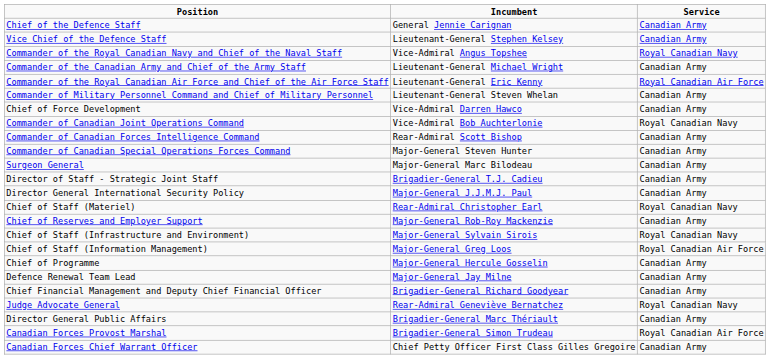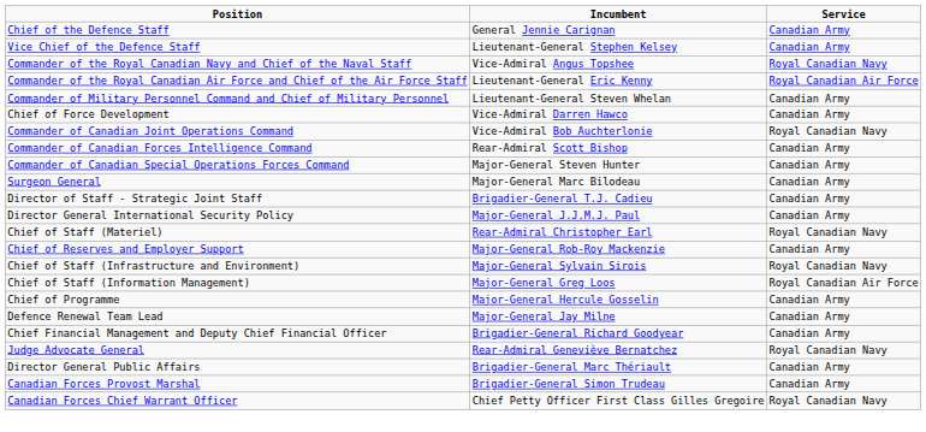 <table class=wikitable align="center">
 <tr>
 <td align="center"><strong>Position</strong></td>
 <td align="center"><strong>Incumbent</strong></td>
 <td align="center"><strong>Service</strong></td>
 </tr>
 <tr>
 <td><a href='#'>Chief of the Defence Staff</a></td>
 <td>General <a href='#'>Jennie Carignan</a></td>
 <td><a href='#'>Canadian Army</a></td>
 </tr>
 <tr>
 <td><a href='#'>Vice Chief of the Defence Staff</a></td>
 <td>Lieutenant-General <a href='#'>Stephen Kelsey</a></td>
 <td><a href='#'>Canadian Army</a></td>
 </tr>
 <tr>
 <td><a href='#'>Commander of the Royal Canadian Navy and Chief of the Naval Staff</a></td>
 <td>Vice-Admiral <a href='#'>Angus Topshee</a></td>
 <td><a href='#'>Royal Canadian Navy</a></td>
-</tr>
-<tr>
-<td><a href='#'>Commander of the Canadian Army and Chief of the Army Staff</a></td>
-<td>Lieutenant-General <a href='#'>Michael Wright</a></td>
-<td>Canadian Army</td>
 </tr>
 <tr>
 <td><a href='#'>Commander of the Royal Canadian Air Force and Chief of the Air Force Staff</a></td>
 <td>Lieutenant-General <a href='#'>Eric Kenny</a></td>
 <td><a href='#'>Royal Canadian Air Force</a></td>
 </tr>
 <tr>
 <td><a href='#'>Commander of Military Personnel Command and Chief of Military Personnel</a></td>
 <td>Lieutenant-General Steven Whelan</td>
 <td>Canadian Army</td>
 </tr>
 <tr>
 <td>Chief of Force Development</td>
 <td>Vice-Admiral <a href='#'>Darren Hawco</a></td>
 <td>Canadian Army</td>
 </tr>
 <tr>
 <td><a href='#'>Commander of Canadian Joint Operations Command</a></td>
 <td>Vice-Admiral <a href='#'>Bob Auchterlonie</a></td>
 <td>Royal Canadian Navy</td>
 </tr>
 <tr>
 <td><a href='#'>Commander of Canadian Forces Intelligence Command</a></td>
 <td>Rear-Admiral <a href='#'>Scott Bishop</a></td>
 <td>Canadian Army</td>
 </tr>
 <tr>
 <td><a href='#'>Commander of Canadian Special Operations Forces Command</a></td>
 <td>Major-General Steven Hunter</td>
 <td>Canadian Army</td>
 </tr>
 <tr>
 <td><a href='#'>Surgeon General</a></td>
 <td>Major-General Marc Bilodeau</td>
 <td>Canadian Army</td>
 </tr>
 <tr>
 <td>Director of Staff - Strategic Joint Staff</td>
 <td><a href='#'>Brigadier-General T.J. Cadieu</a></td>
 <td>Canadian Army</td>
 </tr>
 <tr>
 <td>Director General International Security Policy</td>
 <td><a href='#'>Major-General J.J.M.J. Paul</a></td>
 <td>Canadian Army</td>
 </tr>
 <tr>
 <td>Chief of Staff (Materiel)</td>
 <td><a href='#'>Rear-Admiral Christopher Earl</a></td>
 <td>Royal Canadian Navy</td>
 </tr>
 <tr>
 <td><a href='#'>Chief of Reserves and Employer Support</a></td>
 <td><a href='#'>Major-General Rob-Roy Mackenzie</a></td>
 <td>Canadian Army</td>
 </tr>
 <tr>
 <td>Chief of Staff (Infrastructure and Environment)</td>
 <td><a href='#'>Major-General Sylvain Sirois</a></td>
 <td>Royal Canadian Navy</td>
 </tr>
 <tr>
 <td>Chief of Staff (Information Management)</td>
 <td><a href='#'>Major-General Greg Loos</a></td>
 <td>Royal Canadian Air Force</td>
 </tr>
 <tr>
 <td>Chief of Programme</td>
 <td><a href='#'>Major-General Hercule Gosselin</a></td>
 <td>Canadian Army</td>
 </tr>
 <tr>
 <td>Defence Renewal Team Lead</td>
 <td><a href='#'>Major-General Jay Milne</a></td>
 <td>Canadian Army</td>
 </tr>
 <tr>
 <td>Chief Financial Management and Deputy Chief Financial Officer</td>
 <td><a href='#'>Brigadier-General Richard Goodyear</a></td>
 <td>Canadian Army</td>
 </tr>
 <tr>
 <td><a href='#'>Judge Advocate General</a></td>
 <td><a href='#'>Rear-Admiral Geneviève Bernatchez</a></td>
 <td>Royal Canadian Navy</td>
 </tr>
 <tr>
 <td>Director General Public Affairs</td>
 <td><a href='#'>Brigadier-General Marc Thériault</a></td>
 <td>Canadian Army</td>
 </tr>
 <tr>
 <td><a href='#'>Canadian Forces Provost Marshal</a></td>
 <td><a href='#'>Brigadier-General Simon Trudeau</a></td>
-<td>Royal Canadian Air Force</td>
+<td>Canadian Army</td>
 </tr>
 <tr>
 <td><a href='#'>Canadian Forces Chief Warrant Officer</a></td>
 <td>Chief Petty Officer First Class Gilles Gregoire</td>
-<td>Canadian Army</td>
+<td>Royal Canadian Navy</td>
 </tr>
 </table>
